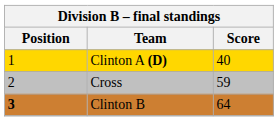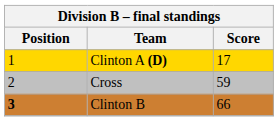 <table class="wikitable collapsible collapsed" style="float:right; width:310px">
 <tr>
 <th colspan=3>Division B – final standings</th>
 </tr>
 <tr>
 <th>Position</th>
 <th>Team</th>
 <th>Score</th>
 </tr>
 <tr style="background:#ffd700; color:black">
 <td>1</td>
 <td>Clinton A <strong>(D)</strong></td>
-<td>40</td>
+<td>17</td>
 </tr>
 <tr style="background:#c0c0c0; color:black">
 <td>2</td>
 <td>Cross</td>
 <td>59</td>
 </tr>
 <tr style="background:#cd7f32; color:black">
 <td><strong>3</strong></td>
 <td>Clinton B</td>
-<td>64</td>
+<td>66</td>
 </tr>
 <tr>
 </tr>
 </table>
